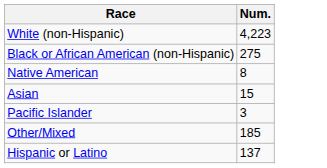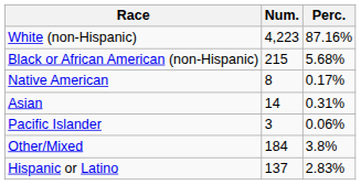 <table class="wikitable">
 <tr>
 <th>Race</th>
 <th>Num.</th>
+<th>Perc.</th>
 </tr>
 <tr>
 <td><a href='#'>White</a> (non-Hispanic)</td>
 <td>4,223</td>
+<td>87.16%</td>
 </tr>
 <tr>
 <td><a href='#'>Black or African American</a> (non-Hispanic)</td>
-<td>275</td>
+<td>215</td>
+<td>5.68%</td>
 </tr>
 <tr>
 <td><a href='#'>Native American</a></td>
 <td>8</td>
+<td>0.17%</td>
 </tr>
 <tr>
 <td><a href='#'>Asian</a></td>
-<td>15</td>
+<td>14</td>
+<td>0.31%</td>
 </tr>
 <tr>
 <td><a href='#'>Pacific Islander</a></td>
 <td>3</td>
+<td>0.06%</td>
 </tr>
 <tr>
 <td><a href='#'>Other/Mixed</a></td>
-<td>185</td>
+<td>184</td>
+<td>3.8%</td>
 </tr>
 <tr>
 <td><a href='#'>Hispanic</a> or <a href='#'>Latino</a></td>
 <td>137</td>
+<td>2.83%</td>
 </tr>
 </table>
